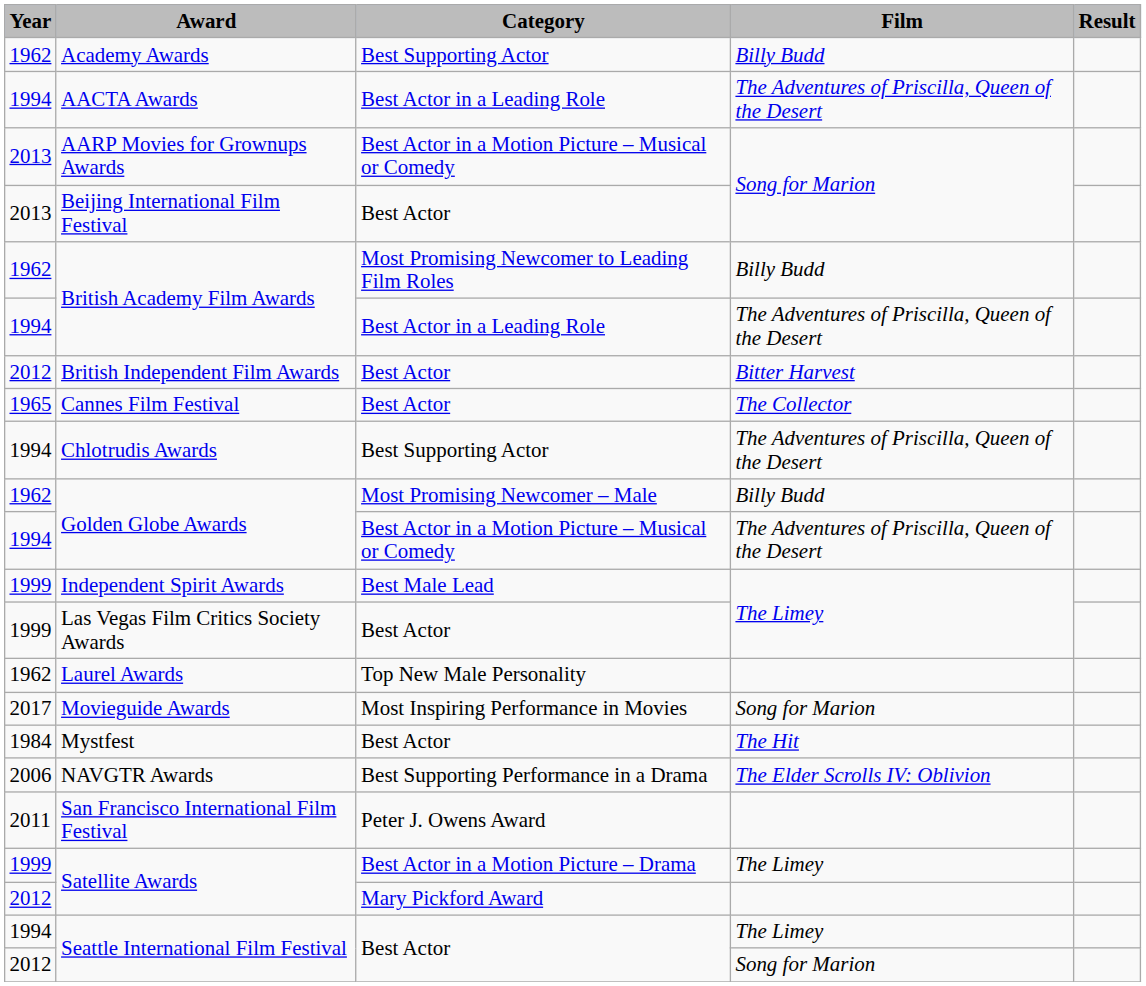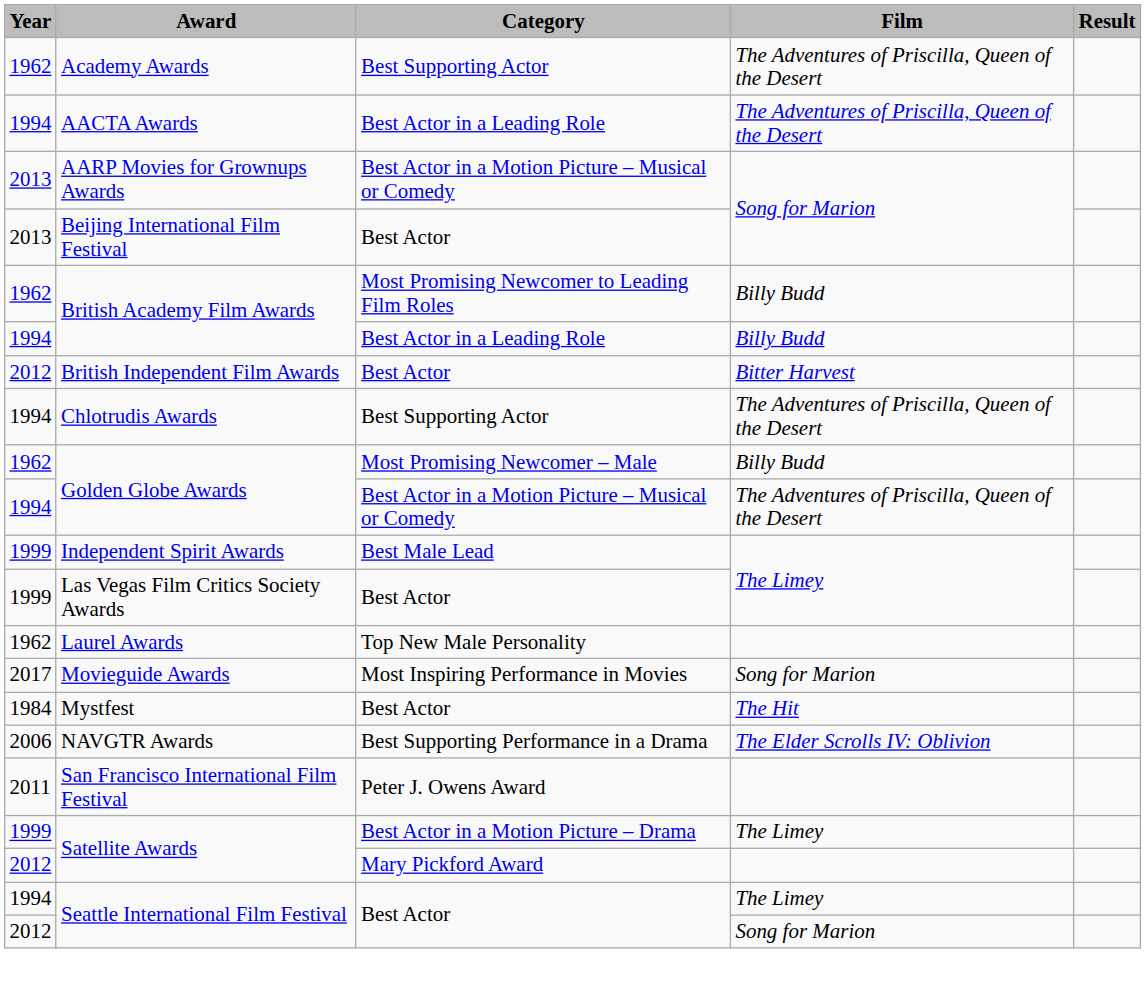 <table class="wikitable">
 <tr style="background:#b0c4de; text-align:center;">
 <th style="background:#bcbcbc;">Year</th>
 <th style="background:#bcbcbc;">Award</th>
 <th style="background:#bcbcbc;">Category</th>
 <th style="background:#bcbcbc;">Film</th>
 <th style="background:#bcbcbc;">Result</th>
 </tr>
 <tr>
 <td><a href='#'>1962</a></td>
 <td><a href='#'>Academy Awards</a></td>
 <td><a href='#'>Best Supporting Actor</a></td>
-<td><em><a href='#'>Billy Budd</a></em></td>
+<td><em>The Adventures of Priscilla, Queen of the Desert</em></td>
 <td></td>
 </tr>
 <tr>
 <td><a href='#'>1994</a></td>
 <td><a href='#'>AACTA Awards</a></td>
 <td><a href='#'>Best Actor in a Leading Role</a></td>
 <td><em><a href='#'>The Adventures of Priscilla, Queen of the Desert</a></em></td>
 <td></td>
 </tr>
 <tr>
 <td><a href='#'>2013</a></td>
 <td><a href='#'>AARP Movies for Grownups Awards</a></td>
 <td><a href='#'>Best Actor in a Motion Picture – Musical or Comedy</a></td>
 <td rowspan="2"><em><a href='#'>Song for Marion</a></em></td>
 <td></td>
 </tr>
 <tr>
 <td>2013</td>
 <td><a href='#'>Beijing International Film Festival</a></td>
 <td>Best Actor</td>
 <td></td>
 </tr>
 <tr>
 <td><a href='#'>1962</a></td>
 <td rowspan="2"><a href='#'>British Academy Film Awards</a></td>
 <td><a href='#'>Most Promising Newcomer to Leading Film Roles</a></td>
 <td><em>Billy Budd</em></td>
 <td></td>
 </tr>
 <tr>
 <td><a href='#'>1994</a></td>
 <td><a href='#'>Best Actor in a Leading Role</a></td>
-<td><em>The Adventures of Priscilla, Queen of the Desert</em></td>
+<td><em><a href='#'>Billy Budd</a></em></td>
 <td></td>
 </tr>
 <tr>
 <td><a href='#'>2012</a></td>
 <td><a href='#'>British Independent Film Awards</a></td>
 <td><a href='#'>Best Actor</a></td>
 <td><em><a href='#'>Bitter Harvest</a></em></td>
-<td></td>
-</tr>
-<tr>
-<td><a href='#'>1965</a></td>
-<td><a href='#'>Cannes Film Festival</a></td>
-<td><a href='#'>Best Actor</a></td>
-<td><em><a href='#'>The Collector</a></em></td>
 <td></td>
 </tr>
 <tr>
 <td>1994</td>
 <td><a href='#'>Chlotrudis Awards</a></td>
 <td>Best Supporting Actor</td>
 <td><em>The Adventures of Priscilla, Queen of the Desert</em></td>
 <td></td>
 </tr>
 <tr>
 <td><a href='#'>1962</a></td>
 <td rowspan="2"><a href='#'>Golden Globe Awards</a></td>
 <td><a href='#'>Most Promising Newcomer – Male</a></td>
 <td><em>Billy Budd</em></td>
 <td></td>
 </tr>
 <tr>
 <td><a href='#'>1994</a></td>
 <td><a href='#'>Best Actor in a Motion Picture – Musical or Comedy</a></td>
 <td><em>The Adventures of Priscilla, Queen of the Desert</em></td>
 <td></td>
 </tr>
 <tr>
 <td><a href='#'>1999</a></td>
 <td><a href='#'>Independent Spirit Awards</a></td>
 <td><a href='#'>Best Male Lead</a></td>
 <td rowspan="2"><em><a href='#'>The Limey</a></em></td>
 <td></td>
 </tr>
 <tr>
 <td>1999</td>
 <td>Las Vegas Film Critics Society Awards</td>
 <td>Best Actor</td>
 <td></td>
 </tr>
 <tr>
 <td>1962</td>
 <td><a href='#'>Laurel Awards</a></td>
 <td>Top New Male Personality</td>
 <td></td>
 <td></td>
 </tr>
 <tr>
 <td>2017</td>
 <td><a href='#'>Movieguide Awards</a></td>
 <td>Most Inspiring Performance in Movies</td>
 <td><em>Song for Marion</em></td>
 <td></td>
 </tr>
 <tr>
 <td>1984</td>
 <td>Mystfest</td>
 <td>Best Actor</td>
 <td><em><a href='#'>The Hit</a></em></td>
 <td></td>
 </tr>
 <tr>
 <td>2006</td>
 <td>NAVGTR Awards</td>
 <td>Best Supporting Performance in a Drama</td>
 <td><em><a href='#'>The Elder Scrolls IV: Oblivion</a></em></td>
 <td></td>
 </tr>
 <tr>
 <td>2011</td>
 <td><a href='#'>San Francisco International Film Festival</a></td>
 <td>Peter J. Owens Award</td>
 <td></td>
 <td></td>
 </tr>
 <tr>
 <td><a href='#'>1999</a></td>
 <td rowspan="2"><a href='#'>Satellite Awards</a></td>
 <td><a href='#'>Best Actor in a Motion Picture – Drama</a></td>
 <td><em>The Limey</em></td>
 <td></td>
 </tr>
 <tr>
 <td><a href='#'>2012</a></td>
 <td><a href='#'>Mary Pickford Award</a></td>
 <td></td>
 <td></td>
 </tr>
 <tr>
 <td>1994</td>
 <td rowspan="2"><a href='#'>Seattle International Film Festival</a></td>
 <td rowspan="2">Best Actor</td>
 <td><em>The Limey</em></td>
 <td></td>
 </tr>
 <tr>
 <td>2012</td>
 <td><em>Song for Marion</em></td>
 <td></td>
 </tr>
 </table>
